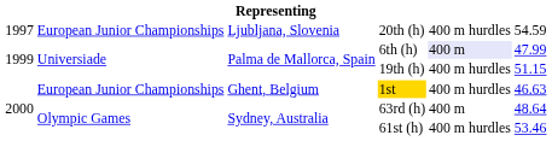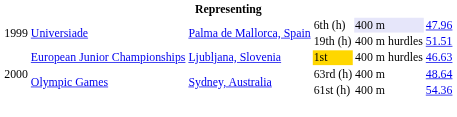 <table>
 <tr>
 <th colspan="6">Representing </th>
-</tr>
-<tr>
-<td>1997</td>
-<td><a href='#'>European Junior Championships</a></td>
-<td><a href='#'>Ljubljana, Slovenia</a></td>
-<td>20th (h)</td>
-<td>400 m hurdles</td>
-<td>54.59</td>
 </tr>
 <tr>
 <td rowspan=2>1999</td>
 <td rowspan=2><a href='#'>Universiade</a></td>
 <td rowspan=2><a href='#'>Palma de Mallorca, Spain</a></td>
 <td>6th (h)</td>
 <td style="background: lavender;">400 m</td>
-<td><a href='#'>47.99</a></td>
+<td><a href='#'>47.96</a></td>
 </tr>
 <tr>
 <td>19th (h)</td>
 <td>400 m hurdles</td>
-<td><a href='#'>51.15</a></td>
+<td><a href='#'>51.51</a></td>
 </tr>
 <tr>
 <td rowspan=3>2000</td>
 <td><a href='#'>European Junior Championships</a></td>
-<td><a href='#'>Ghent, Belgium</a></td>
+<td><a href='#'>Ljubljana, Slovenia</a></td>
 <td bgcolor=gold>1st</td>
 <td>400 m hurdles</td>
 <td><a href='#'>46.63</a></td>
 </tr>
 <tr>
 <td rowspan=2><a href='#'>Olympic Games</a></td>
 <td rowspan=2><a href='#'>Sydney, Australia</a></td>
 <td>63rd (h)</td>
 <td>400 m</td>
 <td><a href='#'>48.64</a></td>
 </tr>
 <tr>
 <td>61st (h)</td>
-<td>400 m hurdles</td>
-<td><a href='#'>53.46</a></td>
+<td>400 m</td>
+<td><a href='#'>54.36</a></td>
 </tr>
 </table>
